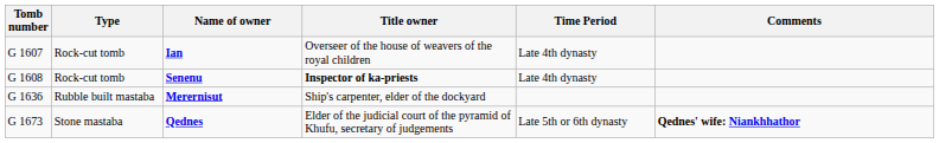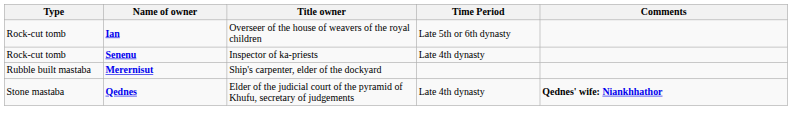 <table class="wikitable" style="width: 100%;">
 <tr>
-<th width="5%">Tomb number</th>
 <th width="12%">Type</th>
 <th width="15%">Name of owner</th>
 <th width="23%">Title owner</th>
 <th width="15%">Time Period</th>
 <th width="30%">Comments</th>
 </tr>
 <tr>
-<td>G 1607</td>
 <td>Rock-cut tomb</td>
 <td><strong><a href='#'>Ian</a></strong></td>
 <td>Overseer of the house of weavers of the royal children</td>
+<td>Late 5th or 6th dynasty</td>
+<td></td>
+</tr>
+<tr>
+<td>Rock-cut tomb</td>
+<td><strong><a href='#'>Senenu</a></strong></td>
+<td>Inspector of ka-priests</td>
 <td>Late 4th dynasty</td>
 <td></td>
 </tr>
 <tr>
-<td>G 1608</td>
-<td>Rock-cut tomb</td>
-<td><strong><a href='#'>Senenu</a></strong></td>
-<td><strong>Inspector of ka-priests</strong></td>
-<td>Late 4th dynasty</td>
-<td></td>
-</tr>
-<tr>
-<td>G 1636</td>
 <td>Rubble built mastaba</td>
 <td><strong><a href='#'>Merernisut</a></strong></td>
 <td>Ship's carpenter, elder of the dockyard</td>
 <td></td>
 <td></td>
 </tr>
 <tr>
-<td>G 1673</td>
 <td>Stone mastaba</td>
 <td><strong><a href='#'>Qednes</a></strong></td>
 <td>Elder of the judicial court of the pyramid of Khufu, secretary of judgements</td>
-<td>Late 5th or 6th dynasty</td>
+<td>Late 4th dynasty</td>
 <td><strong>Qednes' wife: <a href='#'>Niankhhathor</a></strong></td>
 </tr>
 </table>
